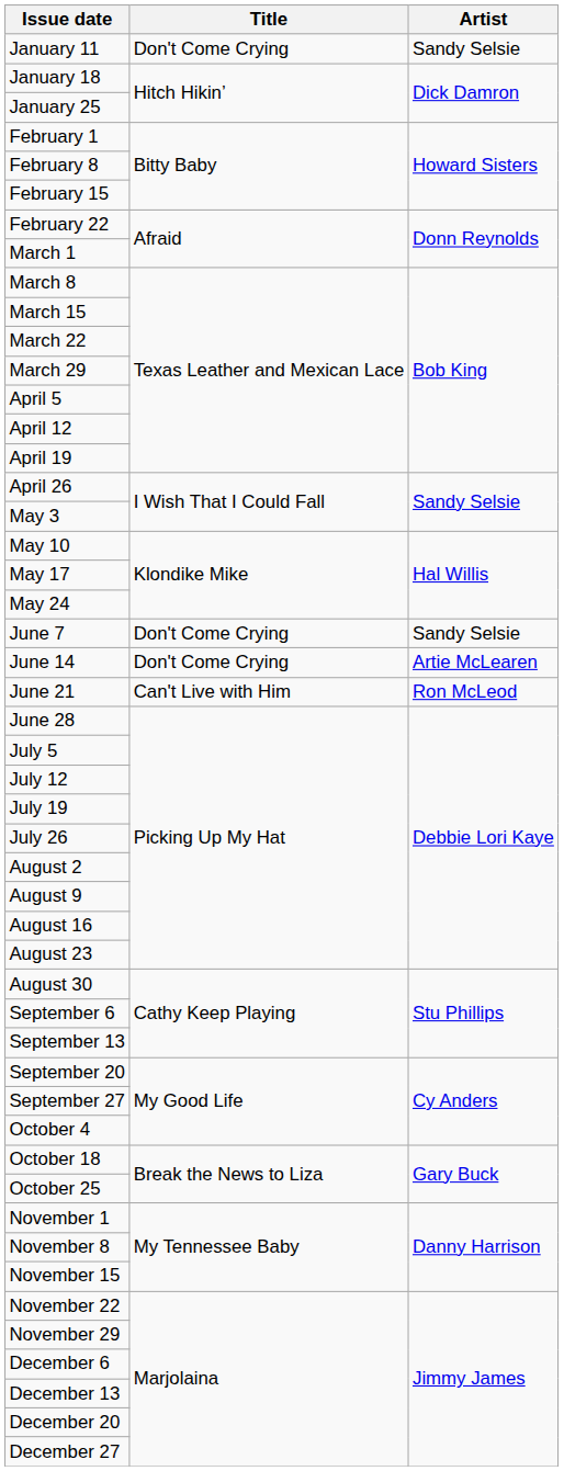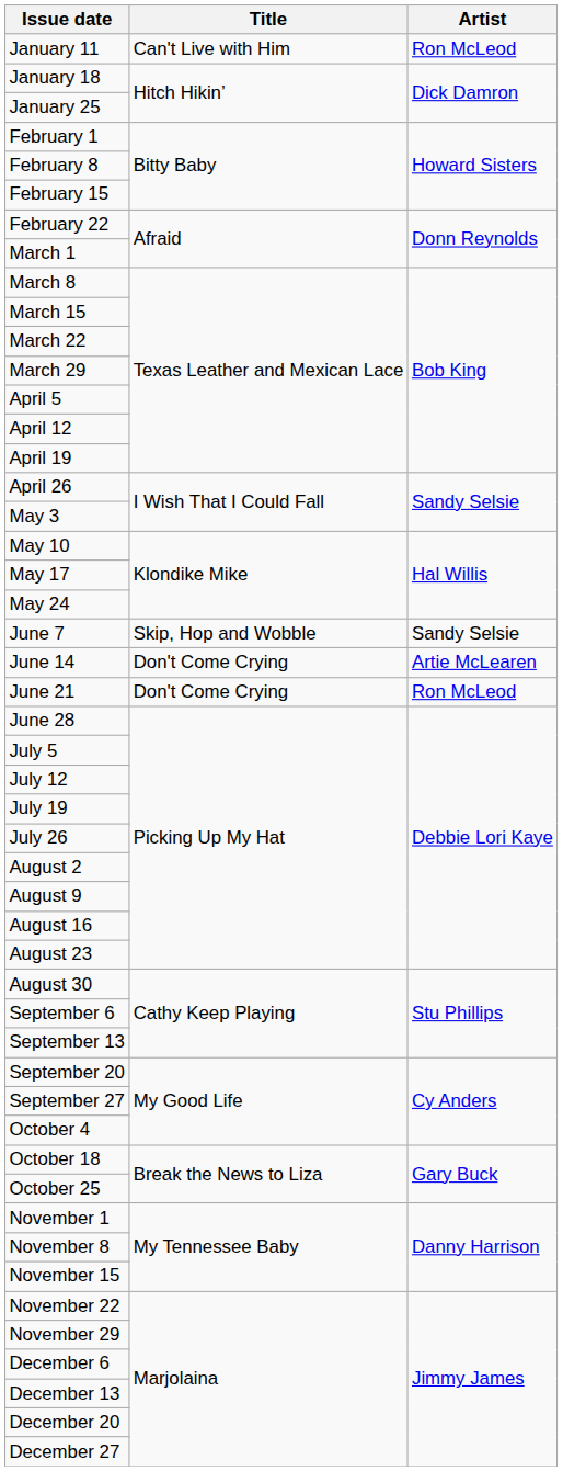 <table class="wikitable">
 <tr>
 <th>Issue date</th>
 <th>Title</th>
 <th>Artist</th>
 </tr>
 <tr>
 <td>January 11</td>
-<td>Don't Come Crying</td>
-<td>Sandy Selsie</td>
+<td>Can't Live with Him</td>
+<td><a href='#'>Ron McLeod</a></td>
 </tr>
 <tr>
 <td>January 18</td>
 <td rowspan=2>Hitch Hikin’</td>
 <td rowspan=2><a href='#'>Dick Damron</a></td>
 </tr>
 <tr>
 <td>January 25</td>
 </tr>
 <tr>
 <td>February 1</td>
 <td rowspan=3>Bitty Baby</td>
 <td rowspan=3><a href='#'>Howard Sisters</a></td>
 </tr>
 <tr>
 <td>February 8</td>
 </tr>
 <tr>
 <td>February 15</td>
 </tr>
 <tr>
 <td>February 22</td>
 <td rowspan=2>Afraid</td>
 <td rowspan=2><a href='#'>Donn Reynolds</a></td>
 </tr>
 <tr>
 <td>March 1</td>
 </tr>
 <tr>
 <td>March 8</td>
 <td rowspan=7>Texas Leather and Mexican Lace</td>
 <td rowspan=7><a href='#'>Bob King</a></td>
 </tr>
 <tr>
 <td>March 15</td>
 </tr>
 <tr>
 <td>March 22</td>
 </tr>
 <tr>
 <td>March 29</td>
 </tr>
 <tr>
 <td>April 5</td>
 </tr>
 <tr>
 <td>April 12</td>
 </tr>
 <tr>
 <td>April 19</td>
 </tr>
 <tr>
 <td>April 26</td>
 <td rowspan=2>I Wish That I Could Fall</td>
 <td rowspan=2><a href='#'>Sandy Selsie</a></td>
 </tr>
 <tr>
 <td>May 3</td>
 </tr>
 <tr>
 <td>May 10</td>
 <td rowspan=3>Klondike Mike</td>
 <td rowspan=3><a href='#'>Hal Willis</a></td>
 </tr>
 <tr>
 <td>May 17</td>
 </tr>
 <tr>
 <td>May 24</td>
 </tr>
 <tr>
 <td>June 7</td>
-<td>Don't Come Crying</td>
+<td>Skip, Hop and Wobble</td>
 <td>Sandy Selsie</td>
 </tr>
 <tr>
 <td>June 14</td>
 <td>Don't Come Crying</td>
 <td><a href='#'>Artie McLearen</a></td>
 </tr>
 <tr>
 <td>June 21</td>
-<td>Can't Live with Him</td>
+<td>Don't Come Crying</td>
 <td><a href='#'>Ron McLeod</a></td>
 </tr>
 <tr>
 <td>June 28</td>
 <td rowspan=9>Picking Up My Hat</td>
 <td rowspan=9><a href='#'>Debbie Lori Kaye</a></td>
 </tr>
 <tr>
 <td>July 5</td>
 </tr>
 <tr>
 <td>July 12</td>
 </tr>
 <tr>
 <td>July 19</td>
 </tr>
 <tr>
 <td>July 26</td>
 </tr>
 <tr>
 <td>August 2</td>
 </tr>
 <tr>
 <td>August 9</td>
 </tr>
 <tr>
 <td>August 16</td>
 </tr>
 <tr>
 <td>August 23</td>
 </tr>
 <tr>
 <td>August 30</td>
 <td rowspan=3>Cathy Keep Playing</td>
 <td rowspan=3><a href='#'>Stu Phillips</a></td>
 </tr>
 <tr>
 <td>September 6</td>
 </tr>
 <tr>
 <td>September 13</td>
 </tr>
 <tr>
 <td>September 20</td>
 <td rowspan=3>My Good Life</td>
 <td rowspan=3><a href='#'>Cy Anders</a></td>
 </tr>
 <tr>
 <td>September 27</td>
 </tr>
 <tr>
 <td>October 4</td>
 </tr>
 <tr>
 <td>October 18</td>
 <td rowspan=2>Break the News to Liza</td>
 <td rowspan=2><a href='#'>Gary Buck</a></td>
 </tr>
 <tr>
 <td>October 25</td>
 </tr>
 <tr>
 <td>November 1</td>
 <td rowspan=3>My Tennessee Baby</td>
 <td rowspan=3><a href='#'>Danny Harrison</a></td>
 </tr>
 <tr>
 <td>November 8</td>
 </tr>
 <tr>
 <td>November 15</td>
 </tr>
 <tr>
 <td>November 22</td>
 <td rowspan=6>Marjolaina</td>
 <td rowspan=6><a href='#'>Jimmy James</a></td>
 </tr>
 <tr>
 <td>November 29</td>
 </tr>
 <tr>
 <td>December 6</td>
 </tr>
 <tr>
 <td>December 13</td>
 </tr>
 <tr>
 <td>December 20</td>
 </tr>
 <tr>
 <td>December 27</td>
 </tr>
 </table>
